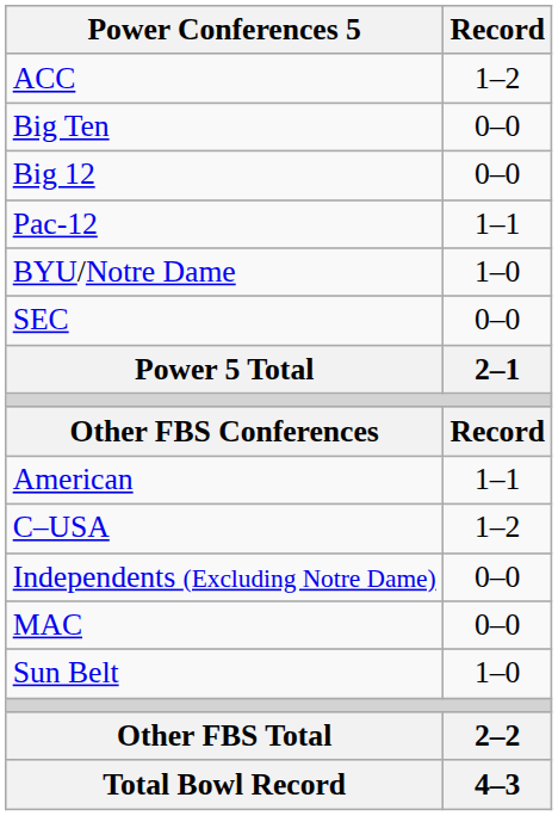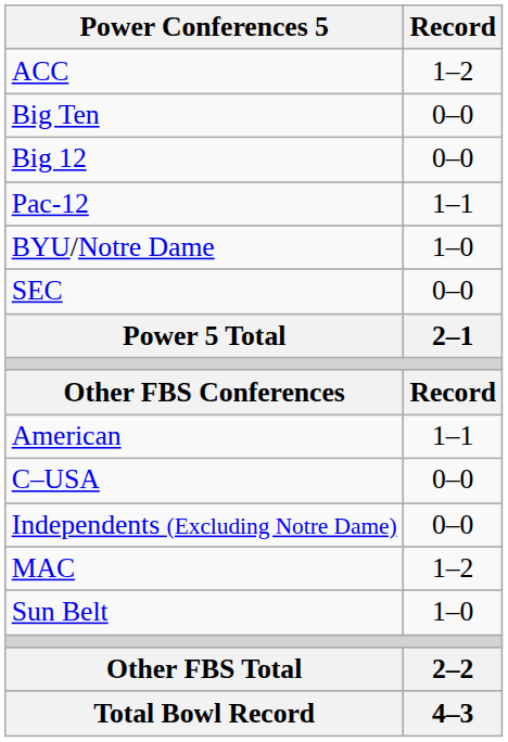 <table class="wikitable">
 <tr>
 <th>Power Conferences 5</th>
 <th>Record</th>
 </tr>
 <tr>
 <td><a href='#'>ACC</a></td>
 <td align=center>1–2</td>
 </tr>
 <tr>
 <td><a href='#'>Big Ten</a></td>
 <td align=center>0–0</td>
 </tr>
 <tr>
 <td><a href='#'>Big 12</a></td>
 <td align=center>0–0</td>
 </tr>
 <tr>
 <td><a href='#'>Pac-12</a></td>
 <td align=center>1–1</td>
 </tr>
 <tr>
 <td><a href='#'>BYU</a>/<a href='#'>Notre Dame</a></td>
 <td align=center>1–0</td>
 </tr>
 <tr>
 <td><a href='#'>SEC</a></td>
 <td align=center>0–0</td>
 </tr>
 <tr>
 <th>Power 5 Total</th>
 <th>2–1</th>
 </tr>
 <tr>
 <th colspan="2" style="background:lightgrey;"></th>
 </tr>
 <tr>
 <th>Other FBS Conferences</th>
 <th>Record</th>
 </tr>
 <tr>
 <td><a href='#'>American</a></td>
 <td align=center>1–1</td>
 </tr>
 <tr>
 <td><a href='#'>C–USA</a></td>
-<td align=center>1–2</td>
+<td align=center>0–0</td>
 </tr>
 <tr>
 <td><a href='#'>Independents <small>(Excluding Notre Dame)</small></a></td>
 <td align=center>0–0</td>
 </tr>
 <tr>
 <td><a href='#'>MAC</a></td>
-<td align=center>0–0</td>
+<td align=center>1–2</td>
 </tr>
 <tr>
 <td><a href='#'>Sun Belt</a></td>
 <td align=center>1–0</td>
 </tr>
 <tr>
 <th colspan="2" style="background:lightgrey;"></th>
 </tr>
 <tr>
 <th>Other FBS Total</th>
 <th>2–2</th>
 </tr>
 <tr>
 <th>Total Bowl Record</th>
 <th>4–3</th>
 </tr>
 </table>
